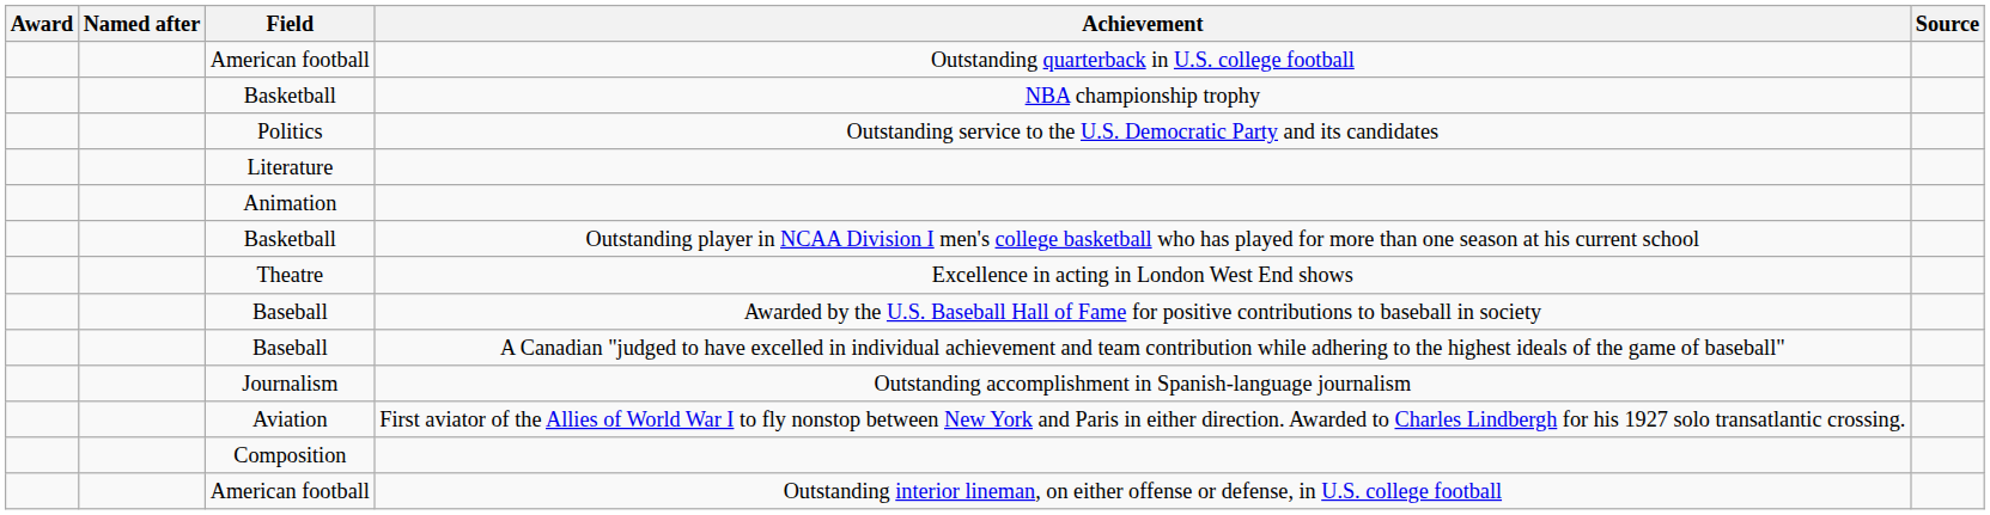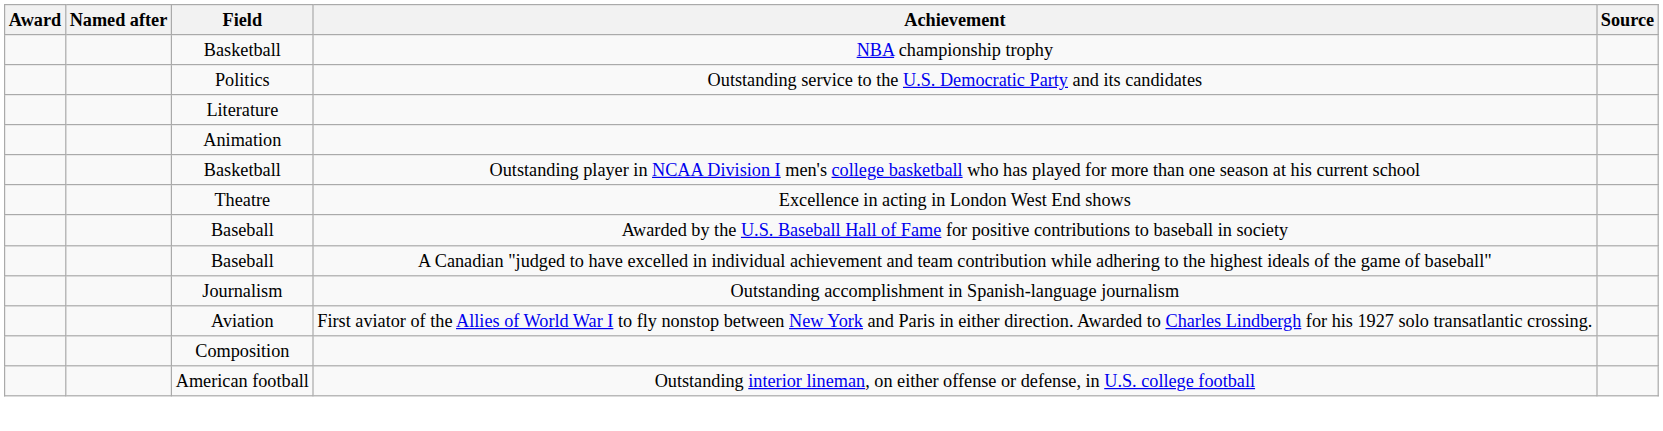 <table class="wikitable sortable" style="text-align:center; font-size:95%">
 <tr>
 <th>Award</th>
 <th>Named after</th>
 <th>Field</th>
 <th>Achievement</th>
 <th>Source</th>
-</tr>
-<tr>
-<td align="left"></td>
-<td></td>
-<td>American football</td>
-<td>Outstanding <a href='#'>quarterback</a> in <a href='#'>U.S. college football</a></td>
-<td></td>
 </tr>
 <tr>
 <td align="left"></td>
 <td></td>
 <td>Basketball</td>
 <td><a href='#'>NBA</a> championship trophy</td>
 <td></td>
 </tr>
 <tr>
 <td align="left"></td>
 <td></td>
 <td>Politics</td>
 <td>Outstanding service to the <a href='#'>U.S. Democratic Party</a> and its candidates</td>
 <td></td>
 </tr>
 <tr>
 <td align="left"></td>
 <td></td>
 <td>Literature</td>
 <td></td>
 <td></td>
 </tr>
 <tr>
 <td align="left"></td>
 <td></td>
 <td>Animation</td>
 <td></td>
 <td></td>
 </tr>
 <tr>
 <td align="left"></td>
 <td></td>
 <td>Basketball</td>
 <td>Outstanding player in <a href='#'>NCAA Division I</a> men's <a href='#'>college basketball</a> who has played for more than one season at his current school</td>
 <td></td>
 </tr>
 <tr>
 <td align="left"></td>
 <td></td>
 <td>Theatre</td>
 <td>Excellence in acting in London West End shows</td>
 <td></td>
 </tr>
 <tr>
 <td align="left"></td>
 <td></td>
 <td>Baseball</td>
 <td>Awarded by the <a href='#'>U.S. Baseball Hall of Fame</a> for positive contributions to baseball in society</td>
 <td></td>
 </tr>
 <tr>
 <td align="left"></td>
 <td></td>
 <td>Baseball</td>
 <td>A Canadian "judged to have excelled in individual achievement and team contribution while adhering to the highest ideals of the game of baseball"</td>
 <td></td>
 </tr>
 <tr>
 <td align="left"></td>
 <td></td>
 <td>Journalism</td>
 <td>Outstanding accomplishment in Spanish-language journalism</td>
 <td></td>
 </tr>
 <tr>
 <td align="left"></td>
 <td></td>
 <td>Aviation</td>
 <td>First aviator of the <a href='#'>Allies of World War I</a> to fly nonstop between <a href='#'>New York</a> and Paris in either direction. Awarded to <a href='#'>Charles Lindbergh</a> for his 1927 solo transatlantic crossing.</td>
 <td></td>
 </tr>
 <tr>
 <td align="left"></td>
 <td></td>
 <td>Composition</td>
 <td></td>
 <td></td>
 </tr>
 <tr>
 <td align="left"></td>
 <td></td>
 <td>American football</td>
 <td>Outstanding <a href='#'>interior lineman</a>, on either offense or defense, in <a href='#'>U.S. college football</a></td>
 <td></td>
 </tr>
 </table>
